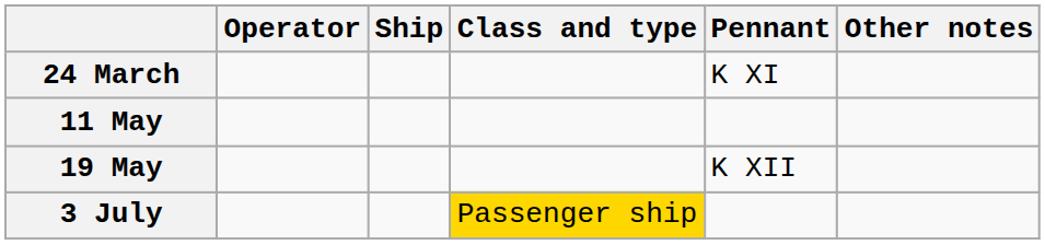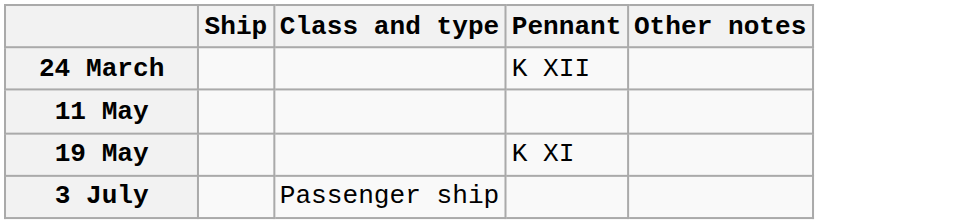 <table class="wikitable">
 <tr>
 <th width="90"></th>
-<th>Operator</th>
 <th>Ship</th>
 <th>Class and type</th>
 <th>Pennant</th>
 <th>Other notes</th>
 </tr>
 <tr ---->
 <th>24 March</th>
-<td></td>
 <td><strong></strong></td>
 <td></td>
-<td>K XI</td>
+<td>K XII</td>
 <td></td>
 </tr>
 <tr ---->
 <th>11 May</th>
-<td></td>
 <td><strong></strong></td>
 <td></td>
 <td></td>
 <td></td>
 </tr>
 <tr ---->
 <th>19 May</th>
-<td></td>
 <td><strong></strong></td>
 <td></td>
-<td>K XII</td>
+<td>K XI</td>
 <td></td>
 </tr>
 <tr ---->
 <th>3 July</th>
-<td></td>
 <td><strong></strong></td>
-<td style="background: gold;">Passenger ship</td>
+<td>Passenger ship</td>
 <td></td>
 <td></td>
 </tr>
 </table>
